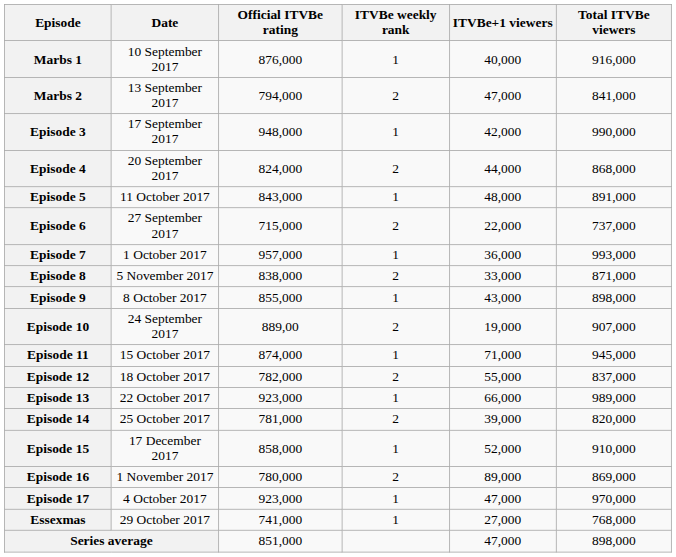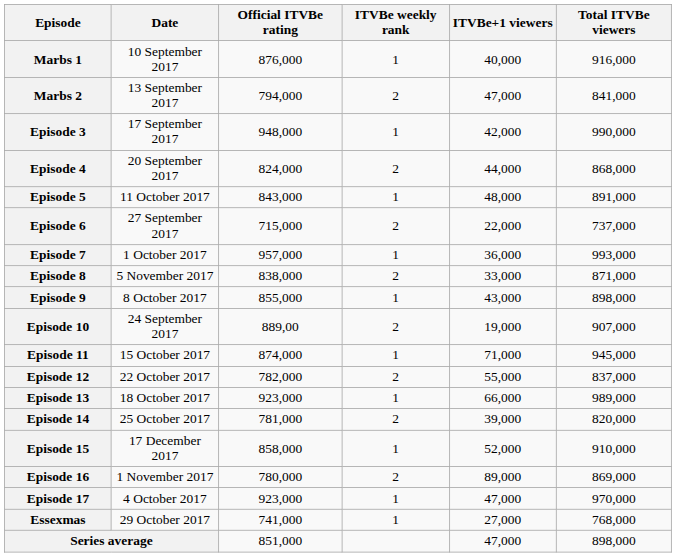 <table class="wikitable sortable" style="text-align:center">
 <tr>
 <th scope="col" style="width:120px;">Episode</th>
 <th scope="col" style="width:120px;">Date</th>
 <th scope="col" style="width:140px;">Official ITVBe rating<br></th>
 <th scope="col" style="width:120px;">ITVBe weekly rank</th>
 <th scope="col" style="width:120px;">ITVBe+1 viewers </th>
 <th scope="col" style="width:130px;">Total ITVBe viewers</th>
 </tr>
 <tr>
 <th scope="row">Marbs 1</th>
 <td>10 September 2017</td>
 <td>876,000</td>
 <td>1</td>
 <td>40,000</td>
 <td>916,000</td>
 </tr>
 <tr>
 <th scope="row">Marbs 2</th>
 <td>13 September 2017</td>
 <td>794,000</td>
 <td>2</td>
 <td>47,000</td>
 <td>841,000</td>
 </tr>
 <tr>
 <th scope="row">Episode 3</th>
 <td>17 September 2017</td>
 <td>948,000</td>
 <td>1</td>
 <td>42,000</td>
 <td>990,000</td>
 </tr>
 <tr>
 <th scope="row">Episode 4</th>
 <td>20 September 2017</td>
 <td>824,000</td>
 <td>2</td>
 <td>44,000</td>
 <td>868,000</td>
 </tr>
 <tr>
 <th scope="row">Episode 5</th>
 <td>11 October 2017</td>
 <td>843,000</td>
 <td>1</td>
 <td>48,000</td>
 <td>891,000</td>
 </tr>
 <tr>
 <th scope="row">Episode 6</th>
 <td>27 September 2017</td>
 <td>715,000</td>
 <td>2</td>
 <td>22,000</td>
 <td>737,000</td>
 </tr>
 <tr>
 <th scope="row">Episode 7</th>
 <td>1 October 2017</td>
 <td>957,000</td>
 <td>1</td>
 <td>36,000</td>
 <td>993,000</td>
 </tr>
 <tr>
 <th scope="row">Episode 8</th>
 <td>5 November 2017</td>
 <td>838,000</td>
 <td>2</td>
 <td>33,000</td>
 <td>871,000</td>
 </tr>
 <tr>
 <th scope="row">Episode 9</th>
 <td>8 October 2017</td>
 <td>855,000</td>
 <td>1</td>
 <td>43,000</td>
 <td>898,000</td>
 </tr>
 <tr>
 <th scope="row">Episode 10</th>
 <td>24 September 2017</td>
 <td>889,00</td>
 <td>2</td>
 <td>19,000</td>
 <td>907,000</td>
 </tr>
 <tr>
 <th scope="row">Episode 11</th>
 <td>15 October 2017</td>
 <td>874,000</td>
 <td>1</td>
 <td>71,000</td>
 <td>945,000</td>
 </tr>
 <tr>
 <th scope="row">Episode 12</th>
-<td>18 October 2017</td>
+<td>22 October 2017</td>
 <td>782,000</td>
 <td>2</td>
 <td>55,000</td>
 <td>837,000</td>
 </tr>
 <tr>
 <th scope="row">Episode 13</th>
-<td>22 October 2017</td>
+<td>18 October 2017</td>
 <td>923,000</td>
 <td>1</td>
 <td>66,000</td>
 <td>989,000</td>
 </tr>
 <tr>
 <th scope="row">Episode 14</th>
 <td>25 October 2017</td>
 <td>781,000</td>
 <td>2</td>
 <td>39,000</td>
 <td>820,000</td>
 </tr>
 <tr>
 <th scope="row">Episode 15</th>
 <td>17 December 2017</td>
 <td>858,000</td>
 <td>1</td>
 <td>52,000</td>
 <td>910,000</td>
 </tr>
 <tr>
 <th scope="row">Episode 16</th>
 <td>1 November 2017</td>
 <td>780,000</td>
 <td>2</td>
 <td>89,000</td>
 <td>869,000</td>
 </tr>
 <tr>
 <th scope="row">Episode 17</th>
 <td>4 October 2017</td>
 <td>923,000</td>
 <td>1</td>
 <td>47,000</td>
 <td>970,000</td>
 </tr>
 <tr>
 <th scope="row">Essexmas</th>
 <td>29 October 2017</td>
 <td>741,000</td>
 <td>1</td>
 <td>27,000</td>
 <td>768,000</td>
 </tr>
 <tr>
 <th scope="row" colspan="2">Series average</th>
 <td>851,000</td>
 <td></td>
 <td>47,000</td>
 <td>898,000</td>
 </tr>
 </table>
